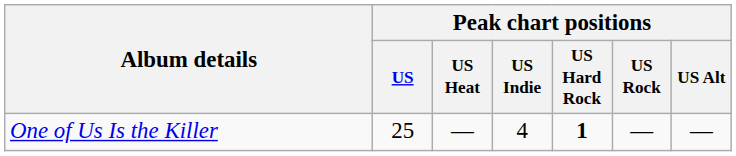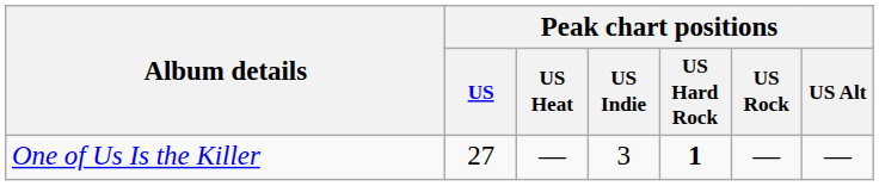 <table class="wikitable" style="text-align:center;">
 <tr>
 <th rowspan =  2 width = 250>Album details</th>
 <th colspan =  6>Peak chart positions</th>
 </tr>
 <tr>
 <th style = "width:3em;font-size:75%"><a href='#'>US</a></th>
 <th style = "width:3em;font-size:75%">US Heat</th>
 <th style = "width:3em;font-size:75%">US Indie</th>
 <th style = "width:3em;font-size:75%">US Hard Rock</th>
 <th style = "width:3em;font-size:75%">US Rock</th>
 <th style = "width:3em;font-size:75%">US Alt</th>
 </tr>
 <tr>
 <td align=left><em><a href='#'>One of Us Is the Killer</a></em><br></td>
-<td>25</td>
+<td>27</td>
 <td>—</td>
-<td>4</td>
+<td>3</td>
 <td><strong>1</strong></td>
 <td>—</td>
 <td>—</td>
 </tr>
 </table>
